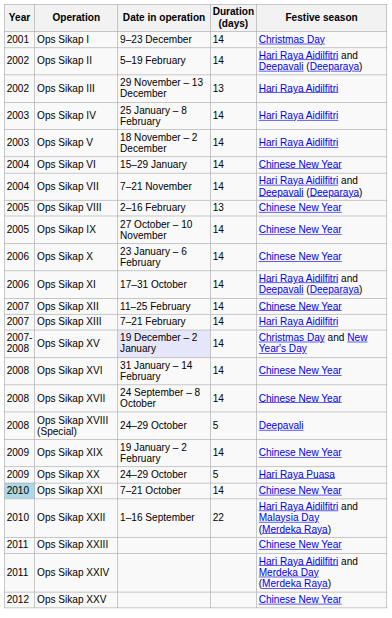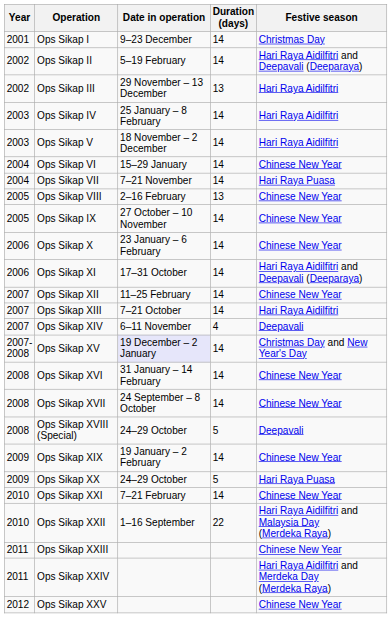 <table class="wikitable">
 <tr>
 <th>Year</th>
 <th>Operation</th>
 <th>Date in operation</th>
 <th>Duration<br>(days)</th>
 <th>Festive season</th>
 </tr>
 <tr>
 <td>2001</td>
 <td>Ops Sikap I</td>
 <td>9–23 December</td>
 <td>14</td>
 <td><a href='#'>Christmas Day</a></td>
 </tr>
 <tr>
 <td>2002</td>
 <td>Ops Sikap II</td>
 <td>5–19 February</td>
 <td>14</td>
 <td><a href='#'>Hari Raya Aidilfitri</a> and <a href='#'>Deepavali</a> (<a href='#'>Deeparaya</a>)</td>
 </tr>
 <tr>
 <td>2002</td>
 <td>Ops Sikap III</td>
 <td>29 November – 13 December</td>
 <td>13</td>
 <td><a href='#'>Hari Raya Aidilfitri</a></td>
 </tr>
 <tr>
 <td>2003</td>
 <td>Ops Sikap IV</td>
 <td>25 January – 8 February</td>
 <td>14</td>
 <td><a href='#'>Hari Raya Aidilfitri</a></td>
 </tr>
 <tr>
 <td>2003</td>
 <td>Ops Sikap V</td>
 <td>18 November – 2 December</td>
 <td>14</td>
 <td><a href='#'>Hari Raya Aidilfitri</a></td>
 </tr>
 <tr>
 <td>2004</td>
 <td>Ops Sikap VI</td>
 <td>15–29 January</td>
 <td>14</td>
 <td><a href='#'>Chinese New Year</a></td>
 </tr>
 <tr>
 <td>2004</td>
 <td>Ops Sikap VII</td>
 <td>7–21 November</td>
 <td>14</td>
-<td><a href='#'>Hari Raya Aidilfitri</a> and <a href='#'>Deepavali</a> (<a href='#'>Deeparaya</a>)</td>
+<td><a href='#'>Hari Raya Puasa</a></td>
 </tr>
 <tr>
 <td>2005</td>
 <td>Ops Sikap VIII</td>
 <td>2–16 February</td>
 <td>13</td>
 <td><a href='#'>Chinese New Year</a></td>
 </tr>
 <tr>
 <td>2005</td>
 <td>Ops Sikap IX</td>
 <td>27 October – 10 November</td>
 <td>14</td>
 <td><a href='#'>Chinese New Year</a></td>
 </tr>
 <tr>
 <td>2006</td>
 <td>Ops Sikap X</td>
 <td>23 January – 6 February</td>
 <td>14</td>
 <td><a href='#'>Chinese New Year</a></td>
 </tr>
 <tr>
 <td>2006</td>
 <td>Ops Sikap XI</td>
 <td>17–31 October</td>
 <td>14</td>
 <td><a href='#'>Hari Raya Aidilfitri</a> and <a href='#'>Deepavali</a> (<a href='#'>Deeparaya</a>)</td>
 </tr>
 <tr>
 <td>2007</td>
 <td>Ops Sikap XII</td>
 <td>11–25 February</td>
 <td>14</td>
 <td><a href='#'>Chinese New Year</a></td>
 </tr>
 <tr>
 <td>2007</td>
 <td>Ops Sikap XIII</td>
-<td>7–21 February</td>
+<td>7–21 October</td>
 <td>14</td>
 <td><a href='#'>Hari Raya Aidilfitri</a></td>
+</tr>
+<tr>
+<td>2007</td>
+<td>Ops Sikap XIV</td>
+<td>6–11 November</td>
+<td>4</td>
+<td><a href='#'>Deepavali</a></td>
 </tr>
 <tr>
 <td>2007-<br>2008</td>
 <td>Ops Sikap XV</td>
 <td style="background: lavender;">19 December – 2 January</td>
 <td>14</td>
 <td><a href='#'>Christmas Day</a> and <a href='#'>New Year's Day</a></td>
 </tr>
 <tr>
 <td>2008</td>
 <td>Ops Sikap XVI</td>
 <td>31 January – 14 February</td>
 <td>14</td>
 <td><a href='#'>Chinese New Year</a></td>
 </tr>
 <tr>
 <td>2008</td>
 <td>Ops Sikap XVII</td>
 <td>24 September – 8 October</td>
 <td>14</td>
 <td><a href='#'>Chinese New Year</a></td>
 </tr>
 <tr>
 <td>2008</td>
 <td>Ops Sikap XVIII (Special)</td>
 <td>24–29 October</td>
 <td>5</td>
 <td><a href='#'>Deepavali</a></td>
 </tr>
 <tr>
 <td>2009</td>
 <td>Ops Sikap XIX</td>
 <td>19 January – 2 February</td>
 <td>14</td>
 <td><a href='#'>Chinese New Year</a></td>
 </tr>
 <tr>
 <td>2009</td>
 <td>Ops Sikap XX</td>
 <td>24–29 October</td>
 <td>5</td>
 <td><a href='#'>Hari Raya Puasa</a></td>
 </tr>
 <tr>
-<td style="background: lightblue;">2010</td>
+<td>2010</td>
 <td>Ops Sikap XXI</td>
-<td>7–21 October</td>
+<td>7–21 February</td>
 <td>14</td>
 <td><a href='#'>Chinese New Year</a></td>
 </tr>
 <tr>
 <td>2010</td>
 <td>Ops Sikap XXII</td>
 <td>1–16 September</td>
 <td>22</td>
 <td><a href='#'>Hari Raya Aidilfitri</a> and <a href='#'>Malaysia Day</a><br>(<a href='#'>Merdeka Raya</a>)</td>
 </tr>
 <tr>
 <td>2011</td>
 <td>Ops Sikap XXIII</td>
 <td></td>
 <td></td>
 <td><a href='#'>Chinese New Year</a></td>
 </tr>
 <tr>
 <td>2011</td>
 <td>Ops Sikap XXIV</td>
 <td></td>
 <td></td>
 <td><a href='#'>Hari Raya Aidilfitri</a> and <a href='#'>Merdeka Day</a><br>(<a href='#'>Merdeka Raya</a>)</td>
 </tr>
 <tr>
 <td>2012</td>
 <td>Ops Sikap XXV</td>
 <td></td>
 <td></td>
 <td><a href='#'>Chinese New Year</a></td>
 </tr>
 </table>
